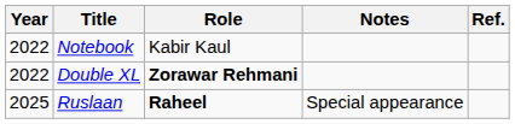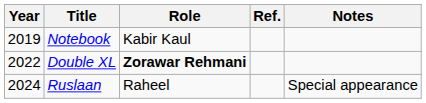 <table class="wikitable sortable">
 <tr>
 <th scope="col">Year</th>
 <th scope="col">Title</th>
 <th scope="col">Role</th>
+<th scope="col" class ="unsortable">Ref.</th>
 <th scope="col" class ="unsortable">Notes</th>
-<th scope="col" class ="unsortable">Ref.</th>
 </tr>
 <tr>
-<td>2022</td>
+<td>2019</td>
 <td><em><a href='#'>Notebook</a></em></td>
 <td>Kabir Kaul</td>
 <td></td>
 <td></td>
 </tr>
 <tr>
 <td>2022</td>
 <td><em><a href='#'>Double XL</a></em></td>
 <td><strong>Zorawar Rehmani</strong></td>
 <td></td>
 <td></td>
 </tr>
 <tr>
-<td>2025</td>
+<td>2024</td>
 <td><em><a href='#'>Ruslaan</a></em></td>
-<td><strong>Raheel</strong></td>
+<td>Raheel</td>
+<td></td>
 <td>Special appearance</td>
-<td></td>
 </tr>
 </table>
